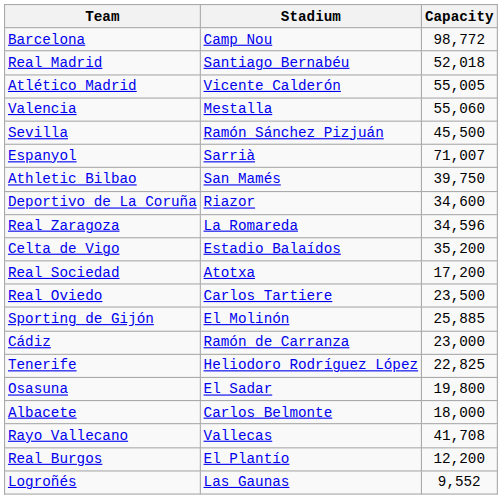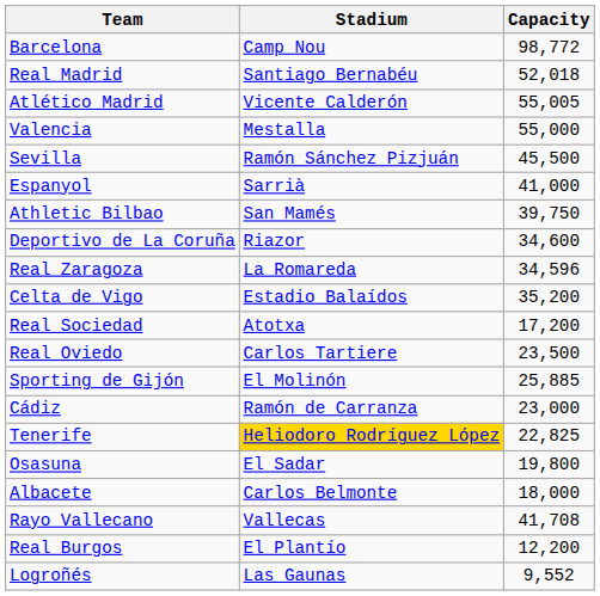 <table class="wikitable sortable">
 <tr>
 <th>Team</th>
 <th>Stadium</th>
 <th>Capacity</th>
 </tr>
 <tr>
 <td><a href='#'>Barcelona</a></td>
 <td><a href='#'>Camp Nou</a></td>
 <td align="center">98,772</td>
 </tr>
 <tr>
 <td><a href='#'>Real Madrid</a></td>
 <td><a href='#'>Santiago Bernabéu</a></td>
 <td align="center">52,018</td>
 </tr>
 <tr>
 <td><a href='#'>Atlético Madrid</a></td>
 <td><a href='#'>Vicente Calderón</a></td>
 <td align="center">55,005</td>
 </tr>
 <tr>
 <td><a href='#'>Valencia</a></td>
 <td><a href='#'>Mestalla</a></td>
-<td align="center">55,060</td>
+<td align="center">55,000</td>
 </tr>
 <tr>
 <td><a href='#'>Sevilla</a></td>
 <td><a href='#'>Ramón Sánchez Pizjuán</a></td>
 <td align="center">45,500</td>
 </tr>
 <tr>
 <td><a href='#'>Espanyol</a></td>
 <td><a href='#'>Sarrià</a></td>
-<td align="center">71,007</td>
+<td align="center">41,000</td>
 </tr>
 <tr>
 <td><a href='#'>Athletic Bilbao</a></td>
 <td><a href='#'>San Mamés</a></td>
 <td align="center">39,750</td>
 </tr>
 <tr>
 <td><a href='#'>Deportivo de La Coruña</a></td>
 <td><a href='#'>Riazor</a></td>
 <td align="center">34,600</td>
 </tr>
 <tr>
 <td><a href='#'>Real Zaragoza</a></td>
 <td><a href='#'>La Romareda</a></td>
 <td align="center">34,596</td>
 </tr>
 <tr>
 <td><a href='#'>Celta de Vigo</a></td>
 <td><a href='#'>Estadio Balaídos</a></td>
 <td align="center">35,200</td>
 </tr>
 <tr>
 <td><a href='#'>Real Sociedad</a></td>
 <td><a href='#'>Atotxa</a></td>
 <td align="center">17,200</td>
 </tr>
 <tr>
 <td><a href='#'>Real Oviedo</a></td>
 <td><a href='#'>Carlos Tartiere</a></td>
 <td align="center">23,500</td>
 </tr>
 <tr>
 <td><a href='#'>Sporting de Gijón</a></td>
 <td><a href='#'>El Molinón</a></td>
 <td align="center">25,885</td>
 </tr>
 <tr>
 <td><a href='#'>Cádiz</a></td>
 <td><a href='#'>Ramón de Carranza</a></td>
 <td align="center">23,000</td>
 </tr>
 <tr>
 <td><a href='#'>Tenerife</a></td>
-<td><a href='#'>Heliodoro Rodríguez López</a></td>
+<td style="background: gold;"><a href='#'>Heliodoro Rodríguez López</a></td>
 <td align="center">22,825</td>
 </tr>
 <tr>
 <td><a href='#'>Osasuna</a></td>
 <td><a href='#'>El Sadar</a></td>
 <td align="center">19,800</td>
 </tr>
 <tr>
 <td><a href='#'>Albacete</a></td>
 <td><a href='#'>Carlos Belmonte</a></td>
 <td align="center">18,000</td>
 </tr>
 <tr>
 <td><a href='#'>Rayo Vallecano</a></td>
 <td><a href='#'>Vallecas</a></td>
 <td align="center">41,708</td>
 </tr>
 <tr>
 <td><a href='#'>Real Burgos</a></td>
 <td><a href='#'>El Plantío</a></td>
 <td align="center">12,200</td>
 </tr>
 <tr>
 <td><a href='#'>Logroñés</a></td>
 <td><a href='#'>Las Gaunas</a></td>
 <td align="center">9,552</td>
 </tr>
 </table>
